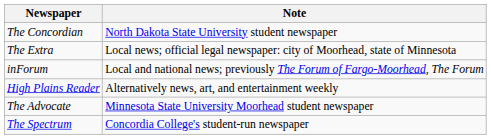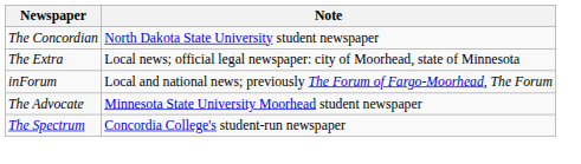 <table class="wikitable">
 <tr>
 <th>Newspaper</th>
 <th>Note</th>
 </tr>
 <tr>
 <td><em>The Concordian</em></td>
 <td><a href='#'>North Dakota State University</a> student newspaper</td>
 </tr>
 <tr>
 <td><em>The Extra</em></td>
 <td>Local news; official legal newspaper: city of Moorhead, state of Minnesota</td>
 </tr>
 <tr>
 <td><em>inForum</em></td>
 <td>Local and national news; previously <em><a href='#'>The Forum of Fargo-Moorhead</a>, The Forum</em></td>
 </tr>
 <tr>
-<td><em><a href='#'>High Plains Reader</a></em></td>
-<td>Alternatively news, art, and entertainment weekly</td>
-</tr>
-<tr>
 <td><em>The Advocate</em></td>
 <td><a href='#'>Minnesota State University Moorhead</a> student newspaper</td>
 </tr>
 <tr>
 <td><a href='#'><em>The Spectrum</em></a></td>
 <td><a href='#'>Concordia College's</a> student-run newspaper</td>
 </tr>
 </table>
